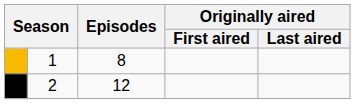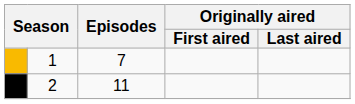 <table class="wikitable" style="text-align:center">
 <tr>
 <th style="padding: 0 8px;" colspan="2" rowspan="2">Season</th>
 <th style="padding: 0 8px;" rowspan="2">Episodes</th>
 <th colspan="2">Originally aired</th>
 </tr>
 <tr>
 <th style="padding: 0 8px;">First aired</th>
 <th style="padding: 0 8px;">Last aired</th>
 </tr>
 <tr>
 <td style="background: #F9BA00;"></td>
 <td>1</td>
-<td>8</td>
+<td>7</td>
 <td style="padding:0 8px;"></td>
 <td style="padding:0 8px;"></td>
 </tr>
 <tr>
 <td style="background: #000000;"></td>
 <td>2</td>
-<td>12</td>
+<td>11</td>
 <td style="padding:0 8px;"></td>
 <td style="padding:0 8px;"></td>
 </tr>
 <tr>
 </tr>
 </table>
